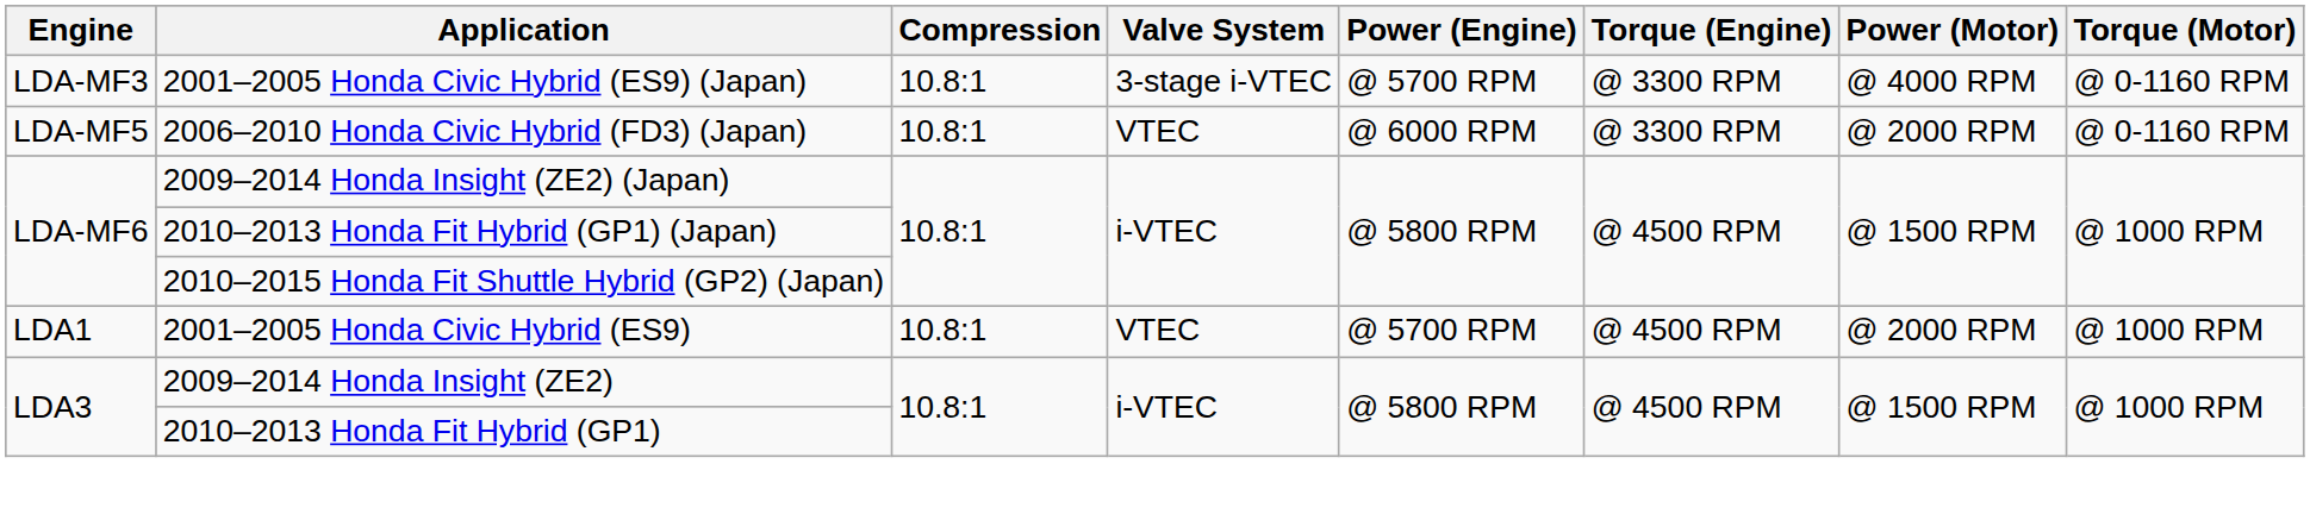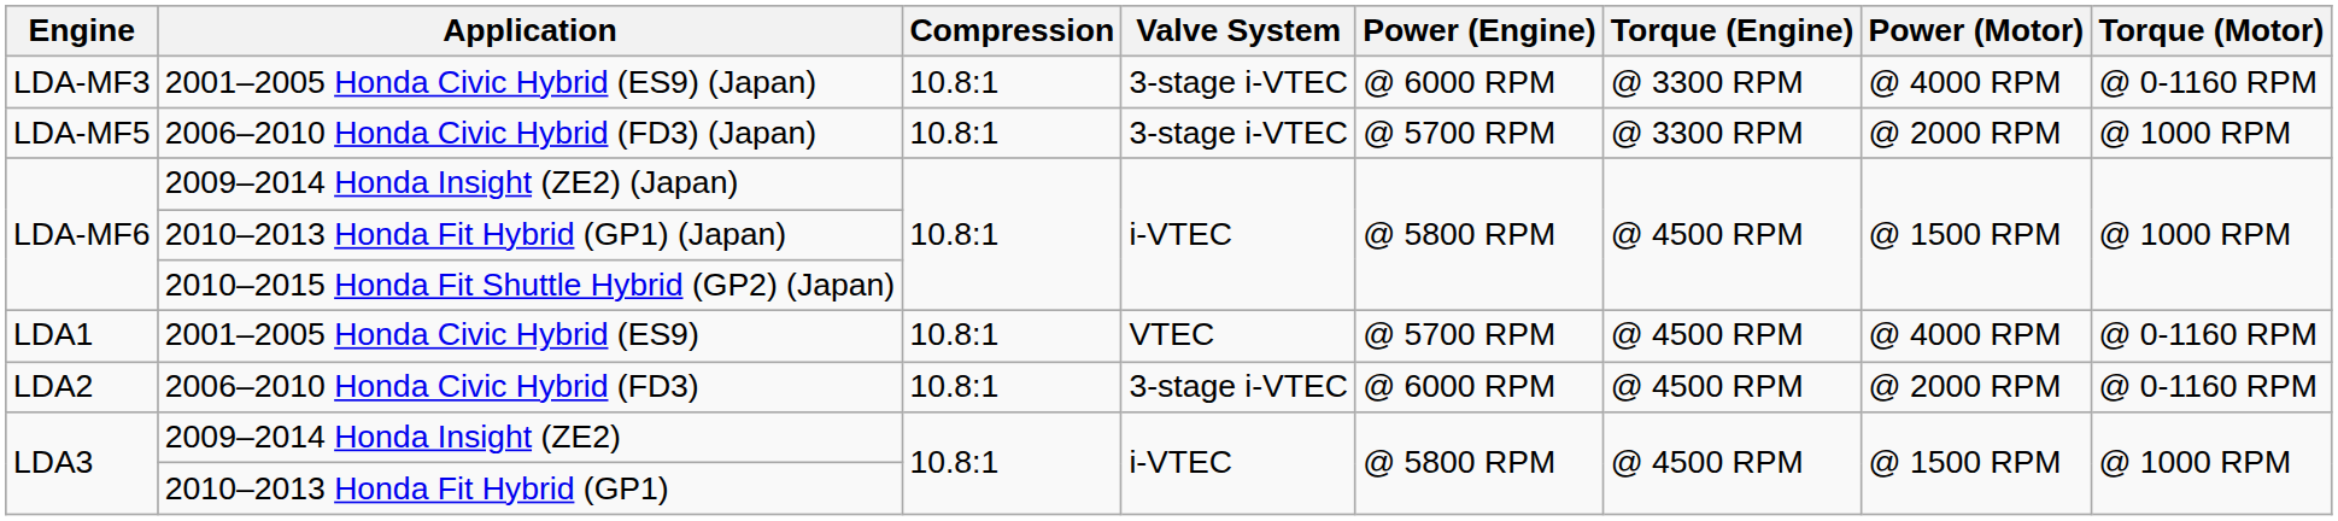 <table class="wikitable">
 <tr>
 <th>Engine</th>
 <th>Application</th>
 <th>Compression</th>
 <th>Valve System</th>
 <th>Power (Engine)</th>
 <th>Torque (Engine)</th>
 <th>Power (Motor)</th>
 <th>Torque (Motor)</th>
 </tr>
 <tr>
 <td>LDA-MF3</td>
 <td>2001–2005 <a href='#'>Honda Civic Hybrid</a> (ES9) (Japan)</td>
 <td>10.8:1</td>
 <td>3-stage i-VTEC</td>
-<td> @ 5700 RPM</td>
+<td> @ 6000 RPM</td>
 <td> @ 3300 RPM</td>
 <td> @ 4000 RPM</td>
 <td> @ 0-1160 RPM</td>
 </tr>
 <tr>
 <td>LDA-MF5</td>
 <td>2006–2010 <a href='#'>Honda Civic Hybrid</a> (FD3) (Japan)</td>
 <td>10.8:1</td>
-<td>VTEC</td>
-<td> @ 6000 RPM</td>
+<td>3-stage i-VTEC</td>
+<td> @ 5700 RPM</td>
 <td> @ 3300 RPM</td>
 <td> @ 2000 RPM</td>
-<td> @ 0-1160 RPM</td>
+<td> @ 1000 RPM</td>
 </tr>
 <tr>
 <td rowspan="3">LDA-MF6</td>
 <td>2009–2014 <a href='#'>Honda Insight</a> (ZE2) (Japan)</td>
 <td rowspan="3">10.8:1</td>
 <td rowspan="3">i-VTEC</td>
 <td rowspan="3"> @ 5800 RPM</td>
 <td rowspan="3"> @ 4500 RPM</td>
 <td rowspan="3"> @ 1500 RPM</td>
 <td rowspan="3"> @ 1000 RPM</td>
 </tr>
 <tr>
 <td>2010–2013 <a href='#'>Honda Fit Hybrid</a> (GP1) (Japan)</td>
 </tr>
 <tr>
 <td>2010–2015 <a href='#'>Honda Fit Shuttle Hybrid</a> (GP2) (Japan)</td>
 </tr>
 <tr>
 <td>LDA1</td>
 <td>2001–2005 <a href='#'>Honda Civic Hybrid</a> (ES9)</td>
 <td>10.8:1</td>
 <td>VTEC</td>
 <td> @ 5700 RPM</td>
 <td> @ 4500 RPM</td>
+<td> @ 4000 RPM</td>
+<td> @ 0-1160 RPM</td>
+</tr>
+<tr>
+<td>LDA2</td>
+<td>2006–2010 <a href='#'>Honda Civic Hybrid</a> (FD3)</td>
+<td>10.8:1</td>
+<td>3-stage i-VTEC</td>
+<td> @ 6000 RPM</td>
+<td> @ 4500 RPM</td>
 <td> @ 2000 RPM</td>
-<td> @ 1000 RPM</td>
+<td> @ 0-1160 RPM</td>
 </tr>
 <tr>
 <td rowspan="2">LDA3</td>
 <td>2009–2014 <a href='#'>Honda Insight</a> (ZE2)</td>
 <td rowspan="2">10.8:1</td>
 <td rowspan="2">i-VTEC</td>
 <td rowspan="2"> @ 5800 RPM</td>
 <td rowspan="2"> @ 4500 RPM</td>
 <td rowspan="2"> @ 1500 RPM</td>
 <td rowspan="2"> @ 1000 RPM</td>
 </tr>
 <tr>
 <td>2010–2013 <a href='#'>Honda Fit Hybrid</a> (GP1)</td>
 </tr>
 </table>
